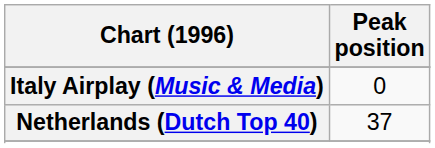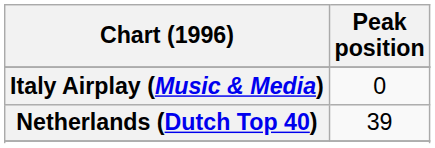 <table class="wikitable sortable plainrowheaders">
 <tr>
 <th>Chart (1996)</th>
 <th>Peak<br>position</th>
 </tr>
 <tr>
 </tr>
 <tr>
 </tr>
 <tr>
 <th scope="row">Italy Airplay (<em><a href='#'>Music & Media</a></em>)</th>
 <td style="text-align:center;">0</td>
 </tr>
 <tr>
 <th scope="row">Netherlands (<a href='#'>Dutch Top 40</a>)</th>
-<td style="text-align:center;">37</td>
+<td style="text-align:center;">39</td>
 </tr>
 <tr>
 </tr>
 <tr>
 </tr>
 <tr>
 </tr>
 </table>
